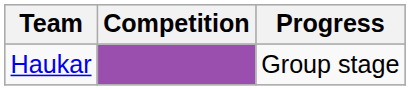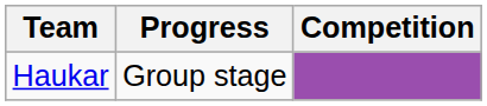 <table class="wikitable sortable">
 <tr>
 <th>Team</th>
+<th>Progress</th>
 <th>Competition</th>
-<th>Progress</th>
 </tr>
 <tr>
 <td><a href='#'>Haukar</a></td>
+<td>Group stage</td>
 <td style="background-color:#9A4EAE;text-align:center"><strong><span><a href='#'></a></span></strong></td>
-<td>Group stage</td>
 </tr>
 </table>
